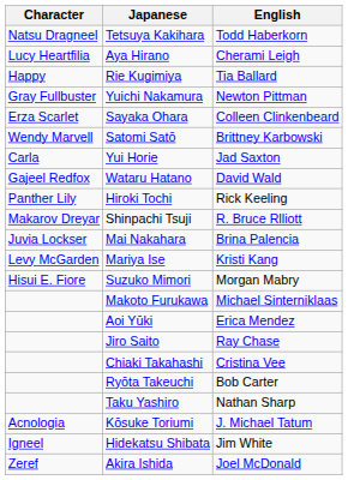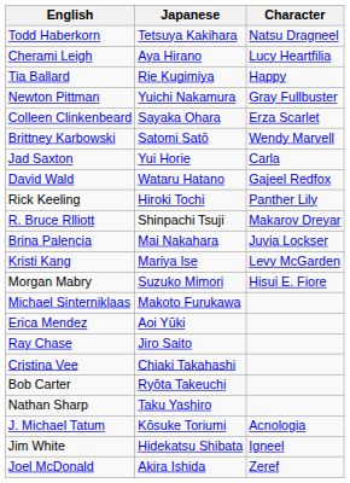 <table class="wikitable">
 <tr>
+<th>English</th>
+<th>Japanese</th>
 <th>Character</th>
-<th>Japanese</th>
-<th>English</th>
 </tr>
 <tr>
+<td><a href='#'>Todd Haberkorn</a></td>
+<td><a href='#'>Tetsuya Kakihara</a></td>
 <td><a href='#'>Natsu Dragneel</a></td>
-<td><a href='#'>Tetsuya Kakihara</a></td>
-<td><a href='#'>Todd Haberkorn</a></td>
 </tr>
 <tr>
+<td><a href='#'>Cherami Leigh</a></td>
+<td><a href='#'>Aya Hirano</a></td>
 <td><a href='#'>Lucy Heartfilia</a></td>
-<td><a href='#'>Aya Hirano</a></td>
-<td><a href='#'>Cherami Leigh</a></td>
 </tr>
 <tr>
+<td><a href='#'>Tia Ballard</a></td>
+<td><a href='#'>Rie Kugimiya</a></td>
 <td><a href='#'>Happy</a></td>
-<td><a href='#'>Rie Kugimiya</a></td>
-<td><a href='#'>Tia Ballard</a></td>
 </tr>
 <tr>
+<td><a href='#'>Newton Pittman</a></td>
+<td><a href='#'>Yuichi Nakamura</a></td>
 <td><a href='#'>Gray Fullbuster</a></td>
-<td><a href='#'>Yuichi Nakamura</a></td>
-<td><a href='#'>Newton Pittman</a></td>
 </tr>
 <tr>
+<td><a href='#'>Colleen Clinkenbeard</a></td>
+<td><a href='#'>Sayaka Ohara</a></td>
 <td><a href='#'>Erza Scarlet</a></td>
-<td><a href='#'>Sayaka Ohara</a></td>
-<td><a href='#'>Colleen Clinkenbeard</a></td>
 </tr>
 <tr>
+<td><a href='#'>Brittney Karbowski</a></td>
+<td><a href='#'>Satomi Satō</a></td>
 <td><a href='#'>Wendy Marvell</a></td>
-<td><a href='#'>Satomi Satō</a></td>
-<td><a href='#'>Brittney Karbowski</a></td>
 </tr>
 <tr>
+<td><a href='#'>Jad Saxton</a></td>
+<td><a href='#'>Yui Horie</a></td>
 <td><a href='#'>Carla</a></td>
-<td><a href='#'>Yui Horie</a></td>
-<td><a href='#'>Jad Saxton</a></td>
 </tr>
 <tr>
+<td><a href='#'>David Wald</a></td>
+<td><a href='#'>Wataru Hatano</a></td>
 <td><a href='#'>Gajeel Redfox</a></td>
-<td><a href='#'>Wataru Hatano</a></td>
-<td><a href='#'>David Wald</a></td>
 </tr>
 <tr>
+<td>Rick Keeling</td>
+<td><a href='#'>Hiroki Tochi</a></td>
 <td><a href='#'>Panther Lily</a></td>
-<td><a href='#'>Hiroki Tochi</a></td>
-<td>Rick Keeling</td>
 </tr>
 <tr>
+<td><a href='#'>R. Bruce Rlliott</a></td>
+<td>Shinpachi Tsuji</td>
 <td><a href='#'>Makarov Dreyar</a></td>
-<td>Shinpachi Tsuji</td>
-<td><a href='#'>R. Bruce Rlliott</a></td>
 </tr>
 <tr>
+<td><a href='#'>Brina Palencia</a></td>
+<td><a href='#'>Mai Nakahara</a></td>
 <td><a href='#'>Juvia Lockser</a></td>
-<td><a href='#'>Mai Nakahara</a></td>
-<td><a href='#'>Brina Palencia</a></td>
 </tr>
 <tr>
+<td><a href='#'>Kristi Kang</a></td>
+<td><a href='#'>Mariya Ise</a></td>
 <td><a href='#'>Levy McGarden</a></td>
-<td><a href='#'>Mariya Ise</a></td>
-<td><a href='#'>Kristi Kang</a></td>
 </tr>
 <tr>
+<td>Morgan Mabry</td>
+<td><a href='#'>Suzuko Mimori</a></td>
 <td><a href='#'>Hisui E. Fiore</a></td>
-<td><a href='#'>Suzuko Mimori</a></td>
-<td>Morgan Mabry</td>
 </tr>
 <tr>
+<td><a href='#'>Michael Sinterniklaas</a></td>
+<td><a href='#'>Makoto Furukawa</a></td>
 <td></td>
-<td><a href='#'>Makoto Furukawa</a></td>
-<td><a href='#'>Michael Sinterniklaas</a></td>
 </tr>
 <tr>
+<td><a href='#'>Erica Mendez</a></td>
+<td><a href='#'>Aoi Yūki</a></td>
 <td></td>
-<td><a href='#'>Aoi Yūki</a></td>
-<td><a href='#'>Erica Mendez</a></td>
 </tr>
 <tr>
+<td><a href='#'>Ray Chase</a></td>
+<td><a href='#'>Jiro Saito</a></td>
 <td></td>
-<td><a href='#'>Jiro Saito</a></td>
-<td><a href='#'>Ray Chase</a></td>
 </tr>
 <tr>
+<td><a href='#'>Cristina Vee</a></td>
+<td><a href='#'>Chiaki Takahashi</a></td>
 <td></td>
-<td><a href='#'>Chiaki Takahashi</a></td>
-<td><a href='#'>Cristina Vee</a></td>
 </tr>
 <tr>
+<td>Bob Carter</td>
+<td><a href='#'>Ryōta Takeuchi</a></td>
 <td></td>
-<td><a href='#'>Ryōta Takeuchi</a></td>
-<td>Bob Carter</td>
 </tr>
 <tr>
+<td>Nathan Sharp</td>
+<td><a href='#'>Taku Yashiro</a></td>
 <td></td>
-<td><a href='#'>Taku Yashiro</a></td>
-<td>Nathan Sharp</td>
 </tr>
 <tr>
+<td><a href='#'>J. Michael Tatum</a></td>
+<td><a href='#'>Kōsuke Toriumi</a></td>
 <td><a href='#'>Acnologia</a></td>
-<td><a href='#'>Kōsuke Toriumi</a></td>
-<td><a href='#'>J. Michael Tatum</a></td>
 </tr>
 <tr>
+<td>Jim White</td>
+<td><a href='#'>Hidekatsu Shibata</a></td>
 <td><a href='#'>Igneel</a></td>
-<td><a href='#'>Hidekatsu Shibata</a></td>
-<td>Jim White</td>
 </tr>
 <tr>
+<td><a href='#'>Joel McDonald</a></td>
+<td><a href='#'>Akira Ishida</a></td>
 <td><a href='#'>Zeref</a></td>
-<td><a href='#'>Akira Ishida</a></td>
-<td><a href='#'>Joel McDonald</a></td>
 </tr>
 </table>
